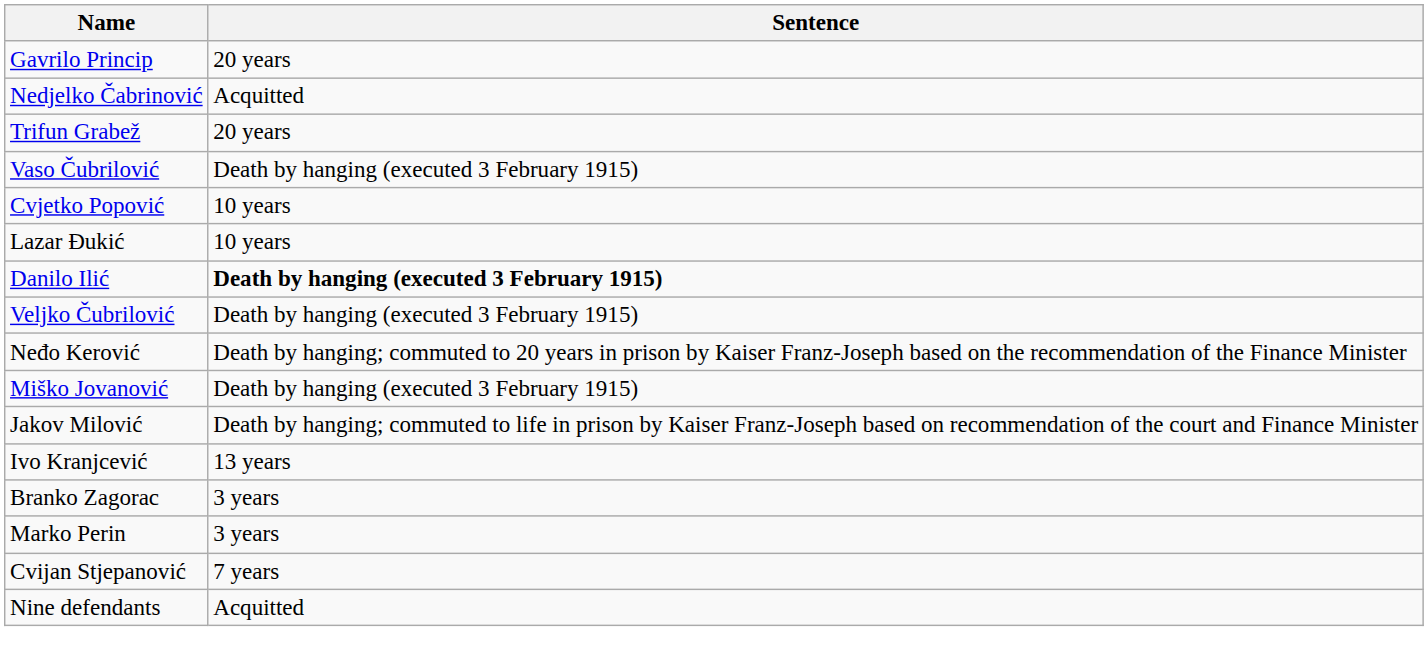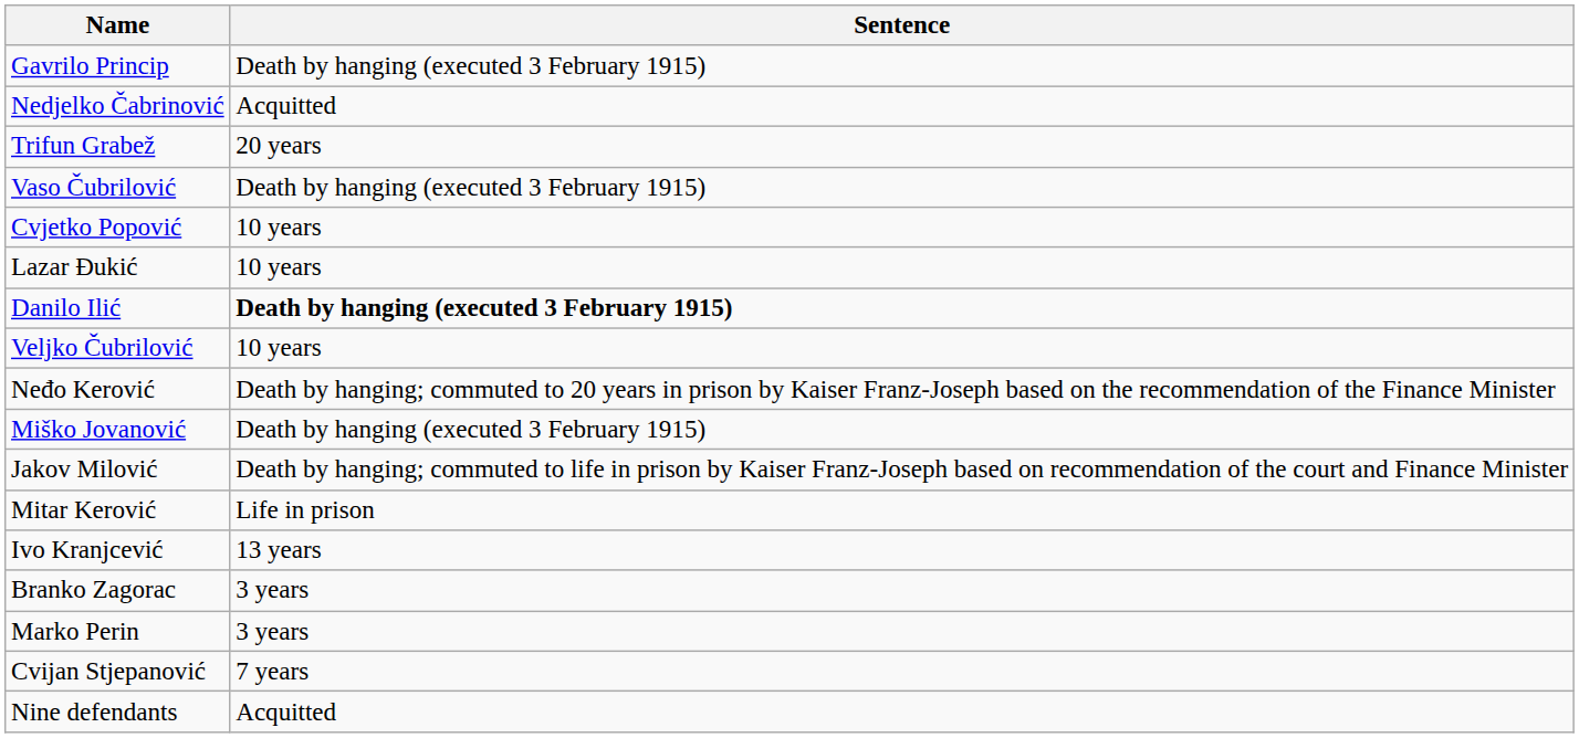 <table class="wikitable">
 <tr>
 <th>Name</th>
 <th>Sentence</th>
 </tr>
 <tr>
 <td><a href='#'>Gavrilo Princip</a></td>
-<td>20 years</td>
+<td>Death by hanging (executed 3 February 1915)</td>
 </tr>
 <tr>
 <td><a href='#'>Nedjelko Čabrinović</a></td>
 <td>Acquitted</td>
 </tr>
 <tr>
 <td><a href='#'>Trifun Grabež</a></td>
 <td>20 years</td>
 </tr>
 <tr>
 <td><a href='#'>Vaso Čubrilović</a></td>
 <td>Death by hanging (executed 3 February 1915)</td>
 </tr>
 <tr>
 <td><a href='#'>Cvjetko Popović</a></td>
 <td>10 years</td>
 </tr>
 <tr>
 <td>Lazar Đukić</td>
 <td>10 years</td>
 </tr>
 <tr>
 <td><a href='#'>Danilo Ilić</a></td>
 <td><strong>Death by hanging (executed 3 February 1915)</strong></td>
 </tr>
 <tr>
 <td><a href='#'>Veljko Čubrilović</a></td>
-<td>Death by hanging (executed 3 February 1915)</td>
+<td>10 years</td>
 </tr>
 <tr>
 <td>Neđo Kerović</td>
 <td>Death by hanging; commuted to 20 years in prison by Kaiser Franz-Joseph based on the recommendation of the Finance Minister</td>
 </tr>
 <tr>
 <td><a href='#'>Miško Jovanović</a></td>
 <td>Death by hanging (executed 3 February 1915)</td>
 </tr>
 <tr>
 <td>Jakov Milović</td>
 <td>Death by hanging; commuted to life in prison by Kaiser Franz-Joseph based on recommendation of the court and Finance Minister</td>
+</tr>
+<tr>
+<td>Mitar Kerović</td>
+<td>Life in prison</td>
 </tr>
 <tr>
 <td>Ivo Kranjcević</td>
 <td>13 years</td>
 </tr>
 <tr>
 <td>Branko Zagorac</td>
 <td>3 years</td>
 </tr>
 <tr>
 <td>Marko Perin</td>
 <td>3 years</td>
 </tr>
 <tr>
 <td>Cvijan Stjepanović</td>
 <td>7 years</td>
 </tr>
 <tr>
 <td>Nine defendants</td>
 <td>Acquitted</td>
 </tr>
 </table>
